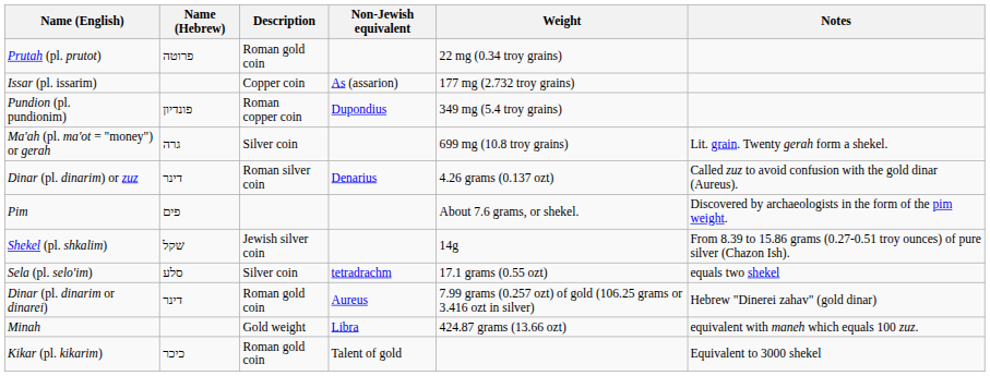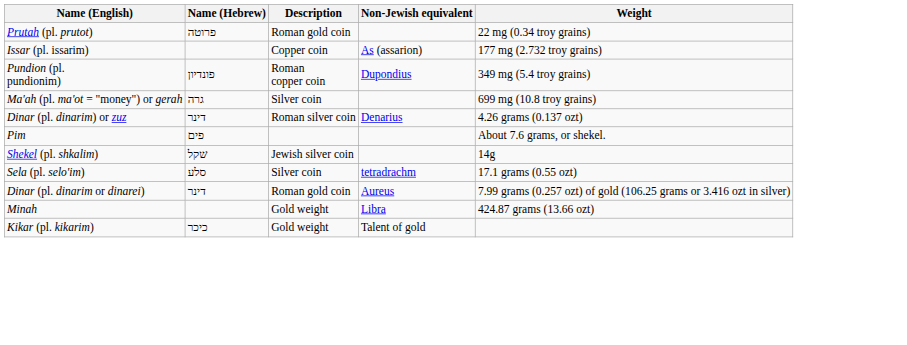 <table class="wikitable">
 <tr>
 <th>Name (English)</th>
 <th>Name (Hebrew)</th>
 <th>Description</th>
 <th>Non-Jewish equivalent</th>
 <th>Weight</th>
-<th>Notes</th>
 </tr>
 <tr>
 <td><em><a href='#'>Prutah</a></em> (pl. <em>prutot</em>)</td>
 <td>פרוטה</td>
 <td>Roman gold coin</td>
 <td></td>
 <td>22 mg (0.34 troy grains)</td>
-<td></td>
 </tr>
 <tr>
 <td><em>Issar</em> (pl. issarim)</td>
 <td></td>
 <td>Copper coin</td>
 <td><a href='#'>As</a> (assarion)</td>
 <td>177 mg (2.732 troy grains)</td>
-<td></td>
 </tr>
 <tr>
 <td><em>Pundion</em> (pl. <br>pundionim)</td>
 <td>פונדיון</td>
 <td>Roman<br>copper coin</td>
 <td><a href='#'>Dupondius</a></td>
 <td>349 mg (5.4 troy grains)</td>
-<td></td>
 </tr>
 <tr>
 <td><em>Ma'ah</em> (pl. <em>ma'ot</em> = "money") or <em>gerah</em></td>
 <td>גרה</td>
 <td>Silver coin</td>
 <td></td>
 <td>699 mg (10.8 troy grains)</td>
-<td>Lit. <a href='#'>grain</a>. Twenty <em>gerah</em> form a shekel.</td>
 </tr>
 <tr>
 <td><em>Dinar</em> (pl. <em>dinarim</em>) or <em><a href='#'>zuz</a></em></td>
 <td>דינר</td>
 <td>Roman silver coin</td>
 <td><a href='#'>Denarius</a></td>
 <td>4.26 grams (0.137 ozt)</td>
-<td>Called <em>zuz</em> to avoid confusion with the gold dinar (Aureus).</td>
 </tr>
 <tr>
 <td><em>Pim</em></td>
 <td>פים</td>
 <td></td>
 <td></td>
 <td>About 7.6 grams, or  shekel.</td>
-<td>Discovered by archaeologists in the form of the <a href='#'>pim weight</a>.</td>
 </tr>
 <tr>
 <td><em><a href='#'>Shekel</a></em> (pl. <em>shkalim</em>)</td>
 <td>שקל</td>
 <td>Jewish silver coin</td>
 <td></td>
 <td>14g</td>
-<td>From 8.39 to 15.86 grams (0.27-0.51 troy ounces) of pure silver (Chazon Ish).</td>
 </tr>
 <tr>
 <td><em>Sela</em> (pl. <em>selo'im</em>)</td>
 <td>סלע</td>
 <td>Silver coin</td>
 <td><a href='#'>tetradrachm</a></td>
 <td>17.1 grams (0.55 ozt)<br></td>
-<td>equals two <a href='#'>shekel</a></td>
 </tr>
 <tr>
 <td><em>Dinar</em> (pl. <em>dinarim</em> or <em>dinarei</em>)</td>
 <td>דינר</td>
 <td>Roman gold coin</td>
 <td><a href='#'>Aureus</a></td>
 <td>7.99 grams (0.257 ozt) of gold (106.25 grams or 3.416 ozt in silver)</td>
-<td>Hebrew "Dinerei zahav" (gold dinar)</td>
 </tr>
 <tr>
 <td><em>Minah</em></td>
 <td></td>
 <td>Gold weight</td>
 <td><a href='#'>Libra</a></td>
 <td>424.87 grams (13.66 ozt)</td>
-<td>equivalent with <em>maneh</em> which equals 100 <em>zuz</em>.</td>
 </tr>
 <tr>
 <td><em>Kikar</em> (pl. <em>kikarim</em>)</td>
 <td>כיכר</td>
-<td>Roman gold coin</td>
+<td>Gold weight</td>
 <td>Talent of gold</td>
 <td></td>
-<td>Equivalent to 3000 shekel</td>
 </tr>
 </table>
